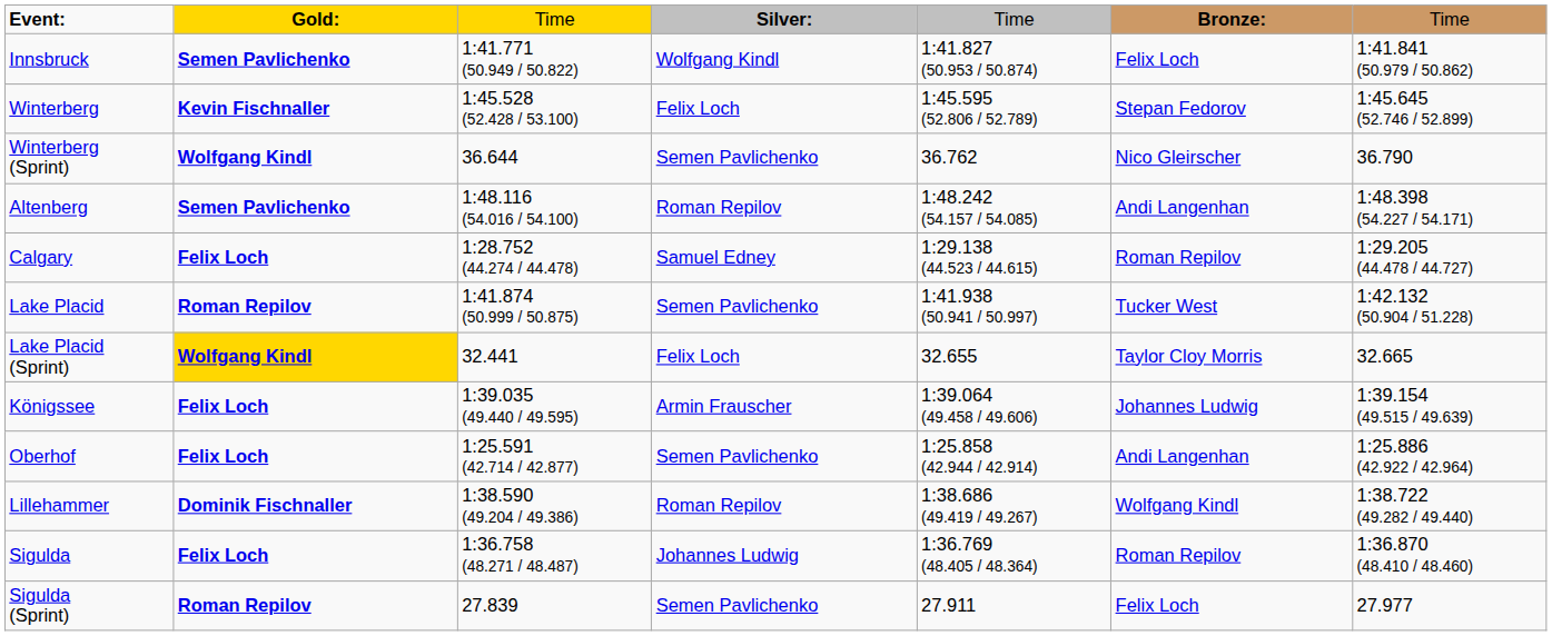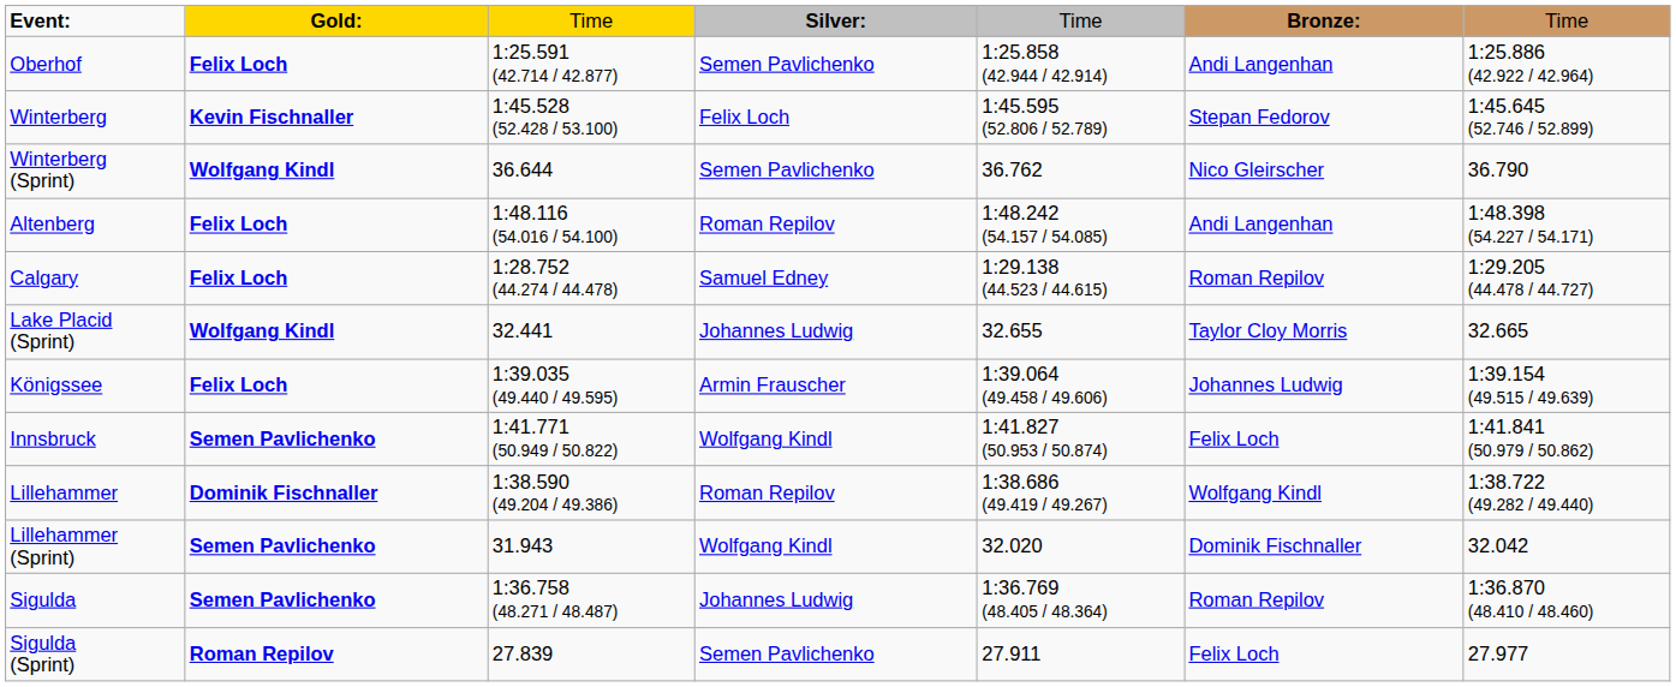 <table class="wikitable" style="width:85%;">
 <tr>
 <td><strong>Event:</strong></td>
 <td !  style="text-align:center; background:gold;"><strong>Gold:</strong></td>
 <td !  style="text-align:center; background:gold;">Time</td>
 <td !  style="text-align:center; background:silver;"><strong>Silver:</strong></td>
 <td !  style="text-align:center; background:silver;">Time</td>
 <td !  style="text-align:center; background:#c96;"><strong>Bronze:</strong></td>
 <td !  style="text-align:center; background:#c96;">Time</td>
 </tr>
 <tr>
-<td><a href='#'>Innsbruck</a></td>
-<td><strong> <a href='#'>Semen Pavlichenko</a></strong></td>
-<td>1:41.771<br><small>(50.949 / 50.822)</small></td>
-<td> <a href='#'>Wolfgang Kindl</a></td>
-<td>1:41.827<br><small>(50.953 / 50.874)</small></td>
-<td> <a href='#'>Felix Loch</a></td>
-<td>1:41.841<br><small>(50.979 / 50.862)</small></td>
+<td><a href='#'>Oberhof</a></td>
+<td><strong> <a href='#'>Felix Loch</a></strong></td>
+<td>1:25.591<br><small>(42.714 / 42.877)</small></td>
+<td> <a href='#'>Semen Pavlichenko</a></td>
+<td>1:25.858<br><small>(42.944 / 42.914)</small></td>
+<td> <a href='#'>Andi Langenhan</a></td>
+<td>1:25.886<br><small>(42.922 / 42.964)</small></td>
 </tr>
 <tr>
 <td><a href='#'>Winterberg</a></td>
 <td><strong> <a href='#'>Kevin Fischnaller</a></strong></td>
 <td>1:45.528<br><small>(52.428 / 53.100)</small></td>
 <td> <a href='#'>Felix Loch</a></td>
 <td>1:45.595<br><small>(52.806 / 52.789)</small></td>
 <td> <a href='#'>Stepan Fedorov</a></td>
 <td>1:45.645<br><small>(52.746 / 52.899)</small></td>
 </tr>
 <tr>
 <td><a href='#'>Winterberg</a><br>(Sprint)</td>
 <td><strong> <a href='#'>Wolfgang Kindl</a></strong></td>
 <td>36.644</td>
 <td> <a href='#'>Semen Pavlichenko</a></td>
 <td>36.762</td>
 <td> <a href='#'>Nico Gleirscher</a></td>
 <td>36.790</td>
 </tr>
 <tr>
 <td><a href='#'>Altenberg</a></td>
-<td><strong> <a href='#'>Semen Pavlichenko</a></strong></td>
+<td><strong> <a href='#'>Felix Loch</a></strong></td>
 <td>1:48.116<br><small>(54.016 / 54.100)</small></td>
 <td> <a href='#'>Roman Repilov</a></td>
 <td>1:48.242<br><small>(54.157 / 54.085)</small></td>
 <td> <a href='#'>Andi Langenhan</a></td>
 <td>1:48.398<br><small>(54.227 / 54.171)</small></td>
 </tr>
 <tr>
 <td><a href='#'>Calgary</a></td>
 <td><strong> <a href='#'>Felix Loch</a></strong></td>
 <td>1:28.752<br><small>(44.274 / 44.478)</small></td>
 <td> <a href='#'>Samuel Edney</a></td>
 <td>1:29.138<br><small>(44.523 / 44.615)</small></td>
 <td> <a href='#'>Roman Repilov</a></td>
 <td>1:29.205<br><small>(44.478 / 44.727)</small></td>
 </tr>
 <tr>
-<td><a href='#'>Lake Placid</a></td>
-<td><strong> <a href='#'>Roman Repilov</a></strong></td>
-<td>1:41.874<br><small>(50.999 / 50.875)</small></td>
-<td> <a href='#'>Semen Pavlichenko</a></td>
-<td>1:41.938<br><small>(50.941 / 50.997)</small></td>
-<td> <a href='#'>Tucker West</a></td>
-<td>1:42.132<br><small>(50.904 / 51.228)</small></td>
-</tr>
-<tr>
 <td><a href='#'>Lake Placid</a><br>(Sprint)</td>
-<td style="background: gold;"><strong> <a href='#'>Wolfgang Kindl</a></strong></td>
+<td><strong> <a href='#'>Wolfgang Kindl</a></strong></td>
 <td>32.441</td>
-<td> <a href='#'>Felix Loch</a></td>
+<td> <a href='#'>Johannes Ludwig</a></td>
 <td>32.655</td>
 <td> <a href='#'>Taylor Cloy Morris</a></td>
 <td>32.665</td>
 </tr>
 <tr>
 <td><a href='#'>Königssee</a></td>
 <td><strong> <a href='#'>Felix Loch</a></strong></td>
 <td>1:39.035<br><small>(49.440 / 49.595)</small></td>
 <td> <a href='#'>Armin Frauscher</a></td>
 <td>1:39.064<br><small>(49.458 / 49.606)</small></td>
 <td> <a href='#'>Johannes Ludwig</a></td>
 <td>1:39.154<br><small>(49.515 / 49.639)</small></td>
 </tr>
 <tr>
-<td><a href='#'>Oberhof</a></td>
-<td><strong> <a href='#'>Felix Loch</a></strong></td>
-<td>1:25.591<br><small>(42.714 / 42.877)</small></td>
-<td> <a href='#'>Semen Pavlichenko</a></td>
-<td>1:25.858<br><small>(42.944 / 42.914)</small></td>
-<td> <a href='#'>Andi Langenhan</a></td>
-<td>1:25.886<br><small>(42.922 / 42.964)</small></td>
+<td><a href='#'>Innsbruck</a></td>
+<td><strong> <a href='#'>Semen Pavlichenko</a></strong></td>
+<td>1:41.771<br><small>(50.949 / 50.822)</small></td>
+<td> <a href='#'>Wolfgang Kindl</a></td>
+<td>1:41.827<br><small>(50.953 / 50.874)</small></td>
+<td> <a href='#'>Felix Loch</a></td>
+<td>1:41.841<br><small>(50.979 / 50.862)</small></td>
 </tr>
 <tr>
 <td><a href='#'>Lillehammer</a></td>
 <td><strong> <a href='#'>Dominik Fischnaller</a></strong></td>
 <td>1:38.590<br><small>(49.204 / 49.386)</small></td>
 <td> <a href='#'>Roman Repilov</a></td>
 <td>1:38.686<br><small>(49.419 / 49.267)</small></td>
 <td> <a href='#'>Wolfgang Kindl</a></td>
 <td>1:38.722<br><small>(49.282 / 49.440)</small></td>
 </tr>
 <tr>
+<td><a href='#'>Lillehammer</a><br>(Sprint)</td>
+<td> <strong><a href='#'>Semen Pavlichenko</a></strong></td>
+<td>31.943</td>
+<td> <a href='#'>Wolfgang Kindl</a></td>
+<td>32.020</td>
+<td> <a href='#'>Dominik Fischnaller</a></td>
+<td>32.042</td>
+</tr>
+<tr>
 <td><a href='#'>Sigulda</a></td>
-<td><strong> <a href='#'>Felix Loch</a></strong></td>
+<td><strong> <a href='#'>Semen Pavlichenko</a></strong></td>
 <td>1:36.758<br><small>(48.271 / 48.487)</small></td>
 <td> <a href='#'>Johannes Ludwig</a></td>
 <td>1:36.769<br><small>(48.405 / 48.364)</small></td>
 <td> <a href='#'>Roman Repilov</a></td>
 <td>1:36.870<br><small>(48.410 / 48.460)</small></td>
 </tr>
 <tr>
 <td><a href='#'>Sigulda</a><br>(Sprint)</td>
 <td> <strong><a href='#'>Roman Repilov</a></strong></td>
 <td>27.839</td>
 <td> <a href='#'>Semen Pavlichenko</a></td>
 <td>27.911</td>
 <td> <a href='#'>Felix Loch</a></td>
 <td>27.977</td>
 </tr>
 </table>
